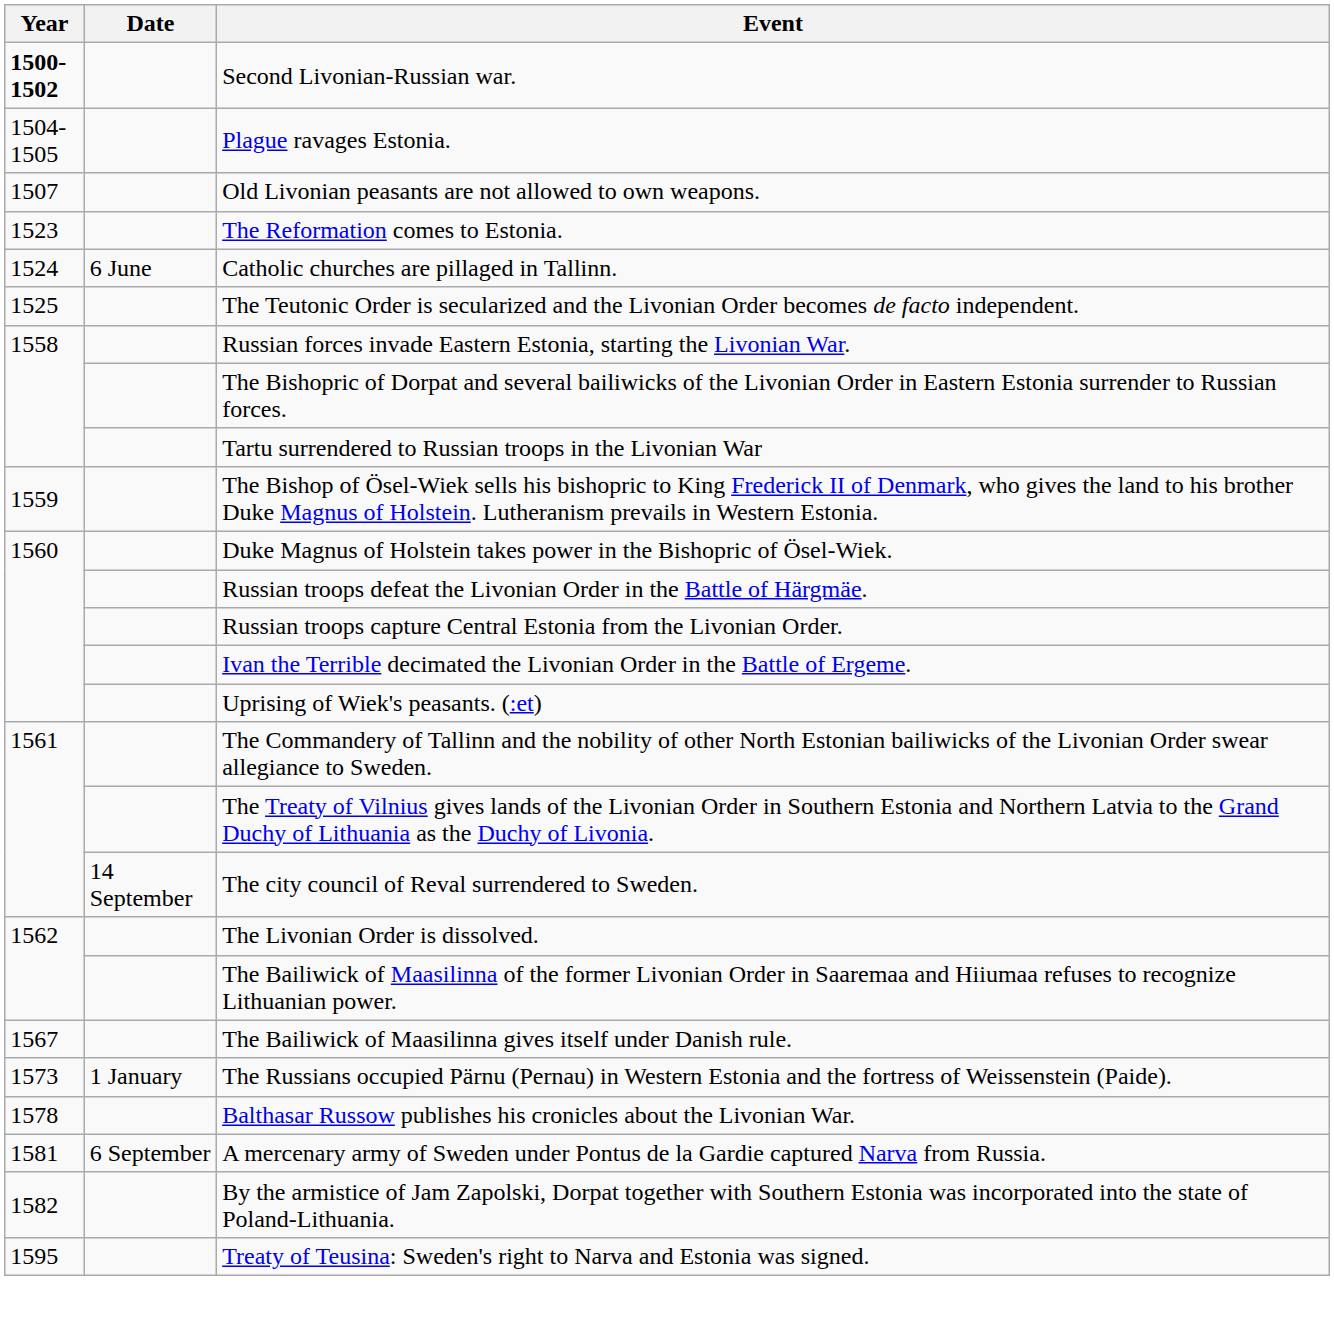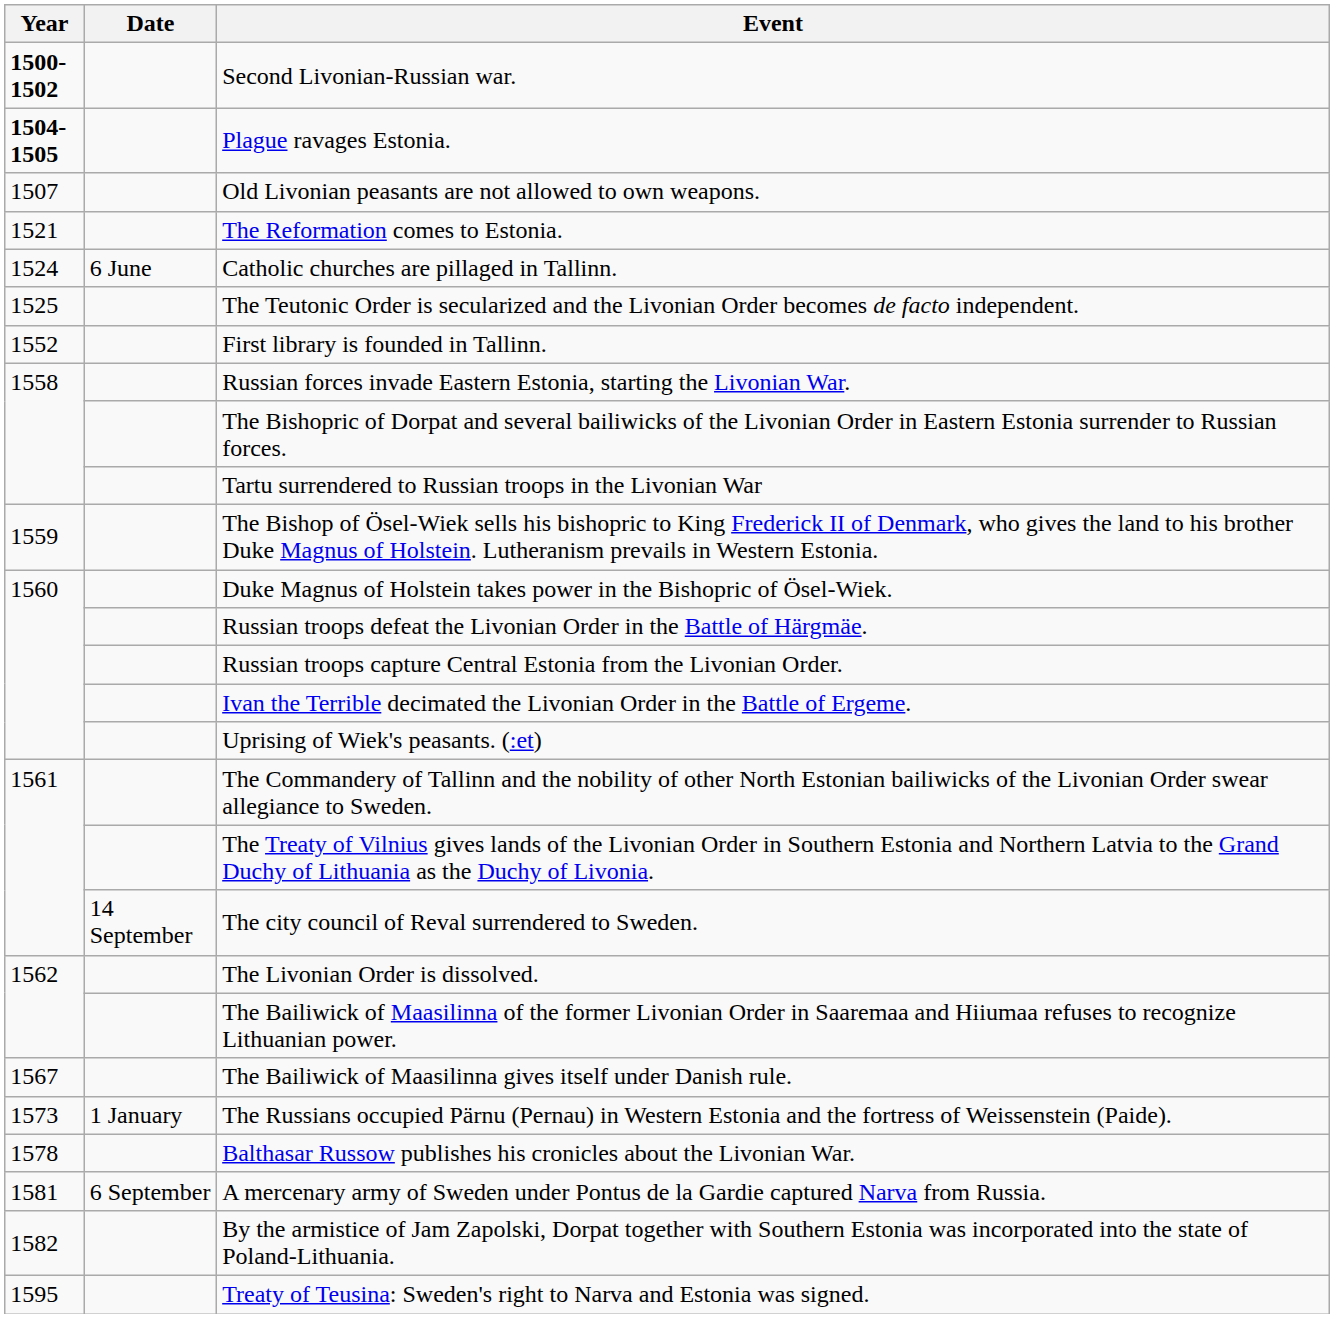 <table class="wikitable" width="100%">
 <tr>
 <th style="width:6%">Year</th>
 <th style="width:10%">Date</th>
 <th>Event</th>
 </tr>
 <tr>
 <td><strong>1500-1502</strong></td>
 <td></td>
 <td>Second Livonian-Russian war.</td>
 </tr>
 <tr>
-<td>1504-1505</td>
+<td><strong>1504-1505</strong></td>
 <td></td>
 <td><a href='#'>Plague</a> ravages Estonia.</td>
 </tr>
 <tr>
 <td>1507</td>
 <td></td>
 <td>Old Livonian peasants are not allowed to own weapons.</td>
 </tr>
 <tr>
-<td>1523</td>
+<td>1521</td>
 <td></td>
 <td><a href='#'>The Reformation</a> comes to Estonia.</td>
 </tr>
 <tr>
 <td>1524</td>
 <td>6 June</td>
 <td>Catholic churches are pillaged in Tallinn.</td>
 </tr>
 <tr>
 <td>1525</td>
 <td></td>
 <td>The Teutonic Order is secularized and the Livonian Order becomes <em>de facto</em> independent.</td>
+</tr>
+<tr>
+<td>1552</td>
+<td></td>
+<td>First library is founded in Tallinn.</td>
 </tr>
 <tr>
 <td rowspan="3" valign="top">1558</td>
 <td></td>
 <td>Russian forces invade Eastern Estonia, starting the <a href='#'>Livonian War</a>.</td>
 </tr>
 <tr>
 <td></td>
 <td>The Bishopric of Dorpat and several bailiwicks of the Livonian Order in Eastern Estonia surrender to Russian forces.</td>
 </tr>
 <tr>
 <td></td>
 <td>Tartu surrendered to Russian troops in the Livonian War</td>
 </tr>
 <tr>
 <td>1559</td>
 <td></td>
 <td>The Bishop of Ösel-Wiek sells his bishopric to King <a href='#'>Frederick II of Denmark</a>, who gives the land to his brother Duke <a href='#'>Magnus of Holstein</a>. Lutheranism prevails in Western Estonia.</td>
 </tr>
 <tr>
 <td rowspan="5" valign="top">1560</td>
 <td></td>
 <td>Duke Magnus of Holstein takes power in the Bishopric of Ösel-Wiek.</td>
 </tr>
 <tr>
 <td></td>
 <td>Russian troops defeat the Livonian Order in the <a href='#'>Battle of Härgmäe</a>.</td>
 </tr>
 <tr>
 <td></td>
 <td>Russian troops capture Central Estonia from the Livonian Order.</td>
 </tr>
 <tr>
 <td></td>
 <td><a href='#'>Ivan the Terrible</a> decimated the Livonian Order in the <a href='#'>Battle of Ergeme</a>.</td>
 </tr>
 <tr>
 <td></td>
 <td>Uprising of Wiek's peasants. (<a href='#'>:et</a>)</td>
 </tr>
 <tr>
 <td rowspan="3" valign="top">1561</td>
 <td></td>
 <td>The Commandery of Tallinn and the nobility of other North Estonian bailiwicks of the Livonian Order swear allegiance to Sweden.</td>
 </tr>
 <tr>
 <td></td>
 <td>The <a href='#'>Treaty of Vilnius</a> gives lands of the Livonian Order in Southern Estonia and Northern Latvia to the <a href='#'>Grand Duchy of Lithuania</a> as the <a href='#'>Duchy of Livonia</a>.</td>
 </tr>
 <tr>
 <td>14 September</td>
 <td>The city council of Reval surrendered to Sweden.</td>
 </tr>
 <tr>
 <td rowspan="2" valign="top">1562</td>
 <td></td>
 <td>The Livonian Order is dissolved.</td>
 </tr>
 <tr>
 <td></td>
 <td>The Bailiwick of <a href='#'>Maasilinna</a> of the former Livonian Order in Saaremaa and Hiiumaa refuses to recognize Lithuanian power.</td>
 </tr>
 <tr>
 <td>1567</td>
 <td></td>
 <td>The Bailiwick of Maasilinna gives itself under Danish rule.</td>
 </tr>
 <tr>
 <td>1573</td>
 <td>1 January</td>
 <td>The Russians occupied Pärnu (Pernau) in Western Estonia and the fortress of Weissenstein (Paide).</td>
 </tr>
 <tr>
 <td>1578</td>
 <td></td>
 <td><a href='#'>Balthasar Russow</a> publishes his cronicles about the Livonian War.</td>
 </tr>
 <tr>
 <td>1581</td>
 <td>6 September</td>
 <td>A mercenary army of Sweden under Pontus de la Gardie captured <a href='#'>Narva</a> from Russia.</td>
 </tr>
 <tr>
 <td>1582</td>
 <td></td>
 <td>By the armistice of Jam Zapolski, Dorpat together with Southern Estonia was incorporated into the state of Poland-Lithuania.</td>
 </tr>
 <tr>
 <td>1595</td>
 <td></td>
 <td><a href='#'>Treaty of Teusina</a>: Sweden's right to Narva and Estonia was signed.</td>
 </tr>
 </table>
